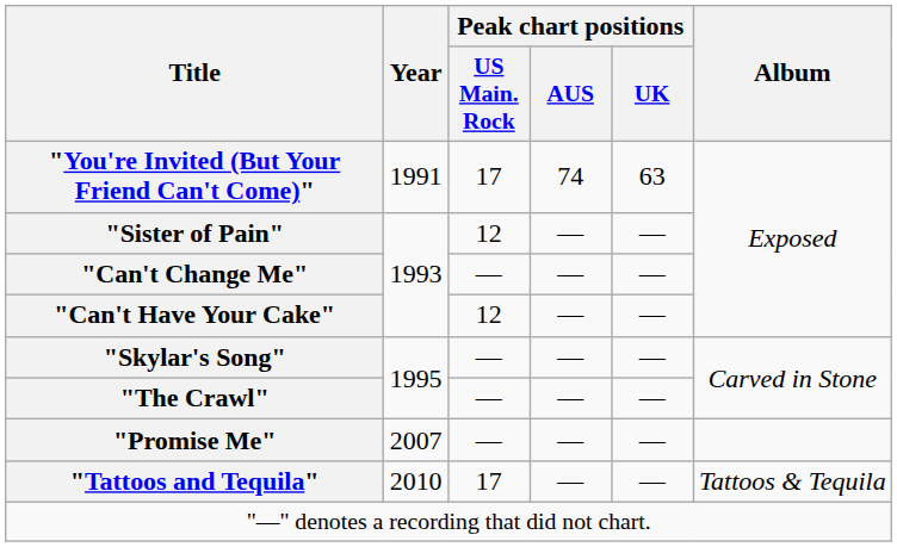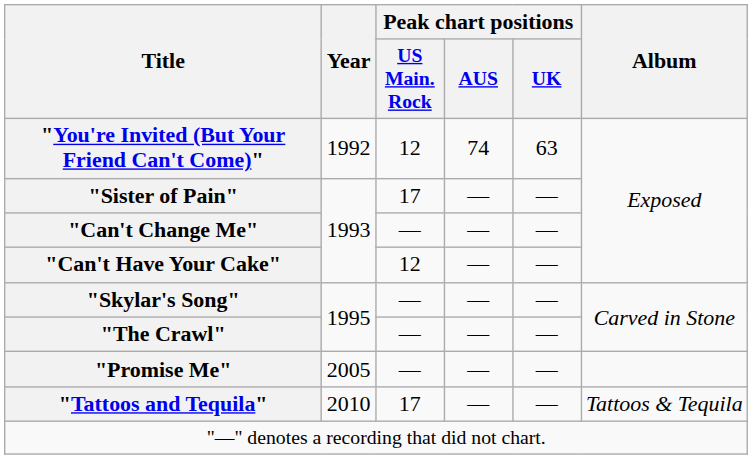 <table class="wikitable plainrowheaders" style="text-align:center;">
 <tr>
 <th rowspan="2" style="width:14em;">Title</th>
 <th rowspan="2">Year</th>
 <th colspan="3">Peak chart positions</th>
 <th rowspan="2">Album</th>
 </tr>
 <tr>
 <th scope="col" style="width:3em; font-size:90%;"><a href='#'>US<br>Main.<br>Rock</a><br></th>
 <th scope="col" style="width:3em; font-size:90%;"><a href='#'>AUS</a><br></th>
 <th scope="col" style="width:3em; font-size:90%;"><a href='#'>UK</a><br></th>
 </tr>
 <tr>
 <th scope="row">"<a href='#'>You're Invited (But Your Friend Can't Come)</a>"</th>
-<td>1991</td>
-<td>17</td>
+<td>1992</td>
+<td>12</td>
 <td>74</td>
 <td>63</td>
 <td rowspan="4"><em>Exposed</em></td>
 </tr>
 <tr>
 <th scope="row">"Sister of Pain"</th>
 <td rowspan=3>1993</td>
-<td>12</td>
+<td>17</td>
 <td>—</td>
 <td>—</td>
 </tr>
 <tr>
 <th scope="row">"Can't Change Me"</th>
 <td>—</td>
 <td>—</td>
 <td>—</td>
 </tr>
 <tr>
 <th scope="row">"Can't Have Your Cake"</th>
 <td>12</td>
 <td>—</td>
 <td>—</td>
 </tr>
 <tr>
 <th scope="row">"Skylar's Song"</th>
 <td rowspan=2>1995</td>
 <td>—</td>
 <td>—</td>
 <td>—</td>
 <td rowspan="2"><em>Carved in Stone</em></td>
 </tr>
 <tr>
 <th scope="row">"The Crawl"</th>
 <td>—</td>
 <td>—</td>
 <td>—</td>
 </tr>
 <tr>
 <th scope="row">"Promise Me"</th>
-<td>2007</td>
+<td>2005</td>
 <td>—</td>
 <td>—</td>
 <td>—</td>
 <td></td>
 </tr>
 <tr>
 <th scope="row">"<a href='#'>Tattoos and Tequila</a>"</th>
 <td>2010</td>
 <td>17</td>
 <td>—</td>
 <td>—</td>
 <td><em>Tattoos & Tequila</em></td>
 </tr>
 <tr>
 <td colspan="6" style="font-size:90%">"—" denotes a recording that did not chart.</td>
 </tr>
 </table>
